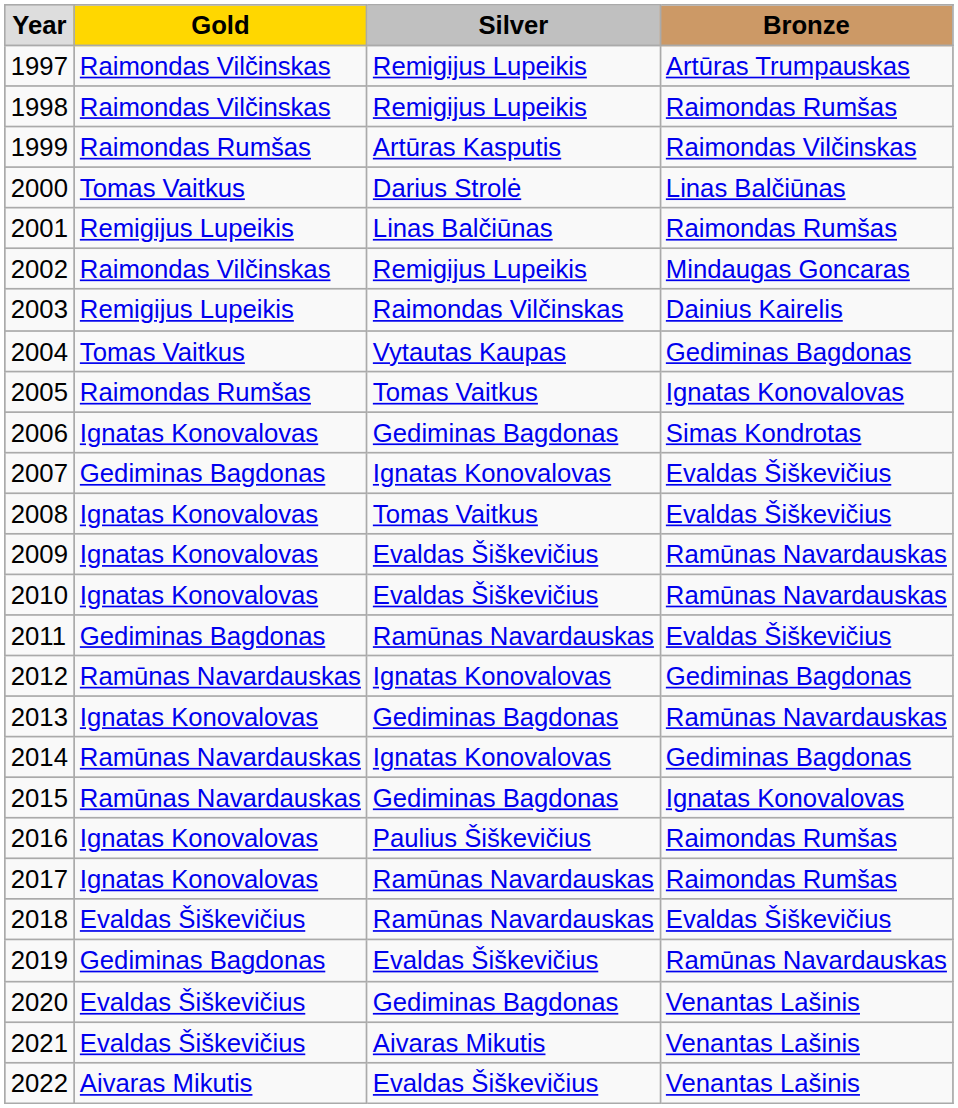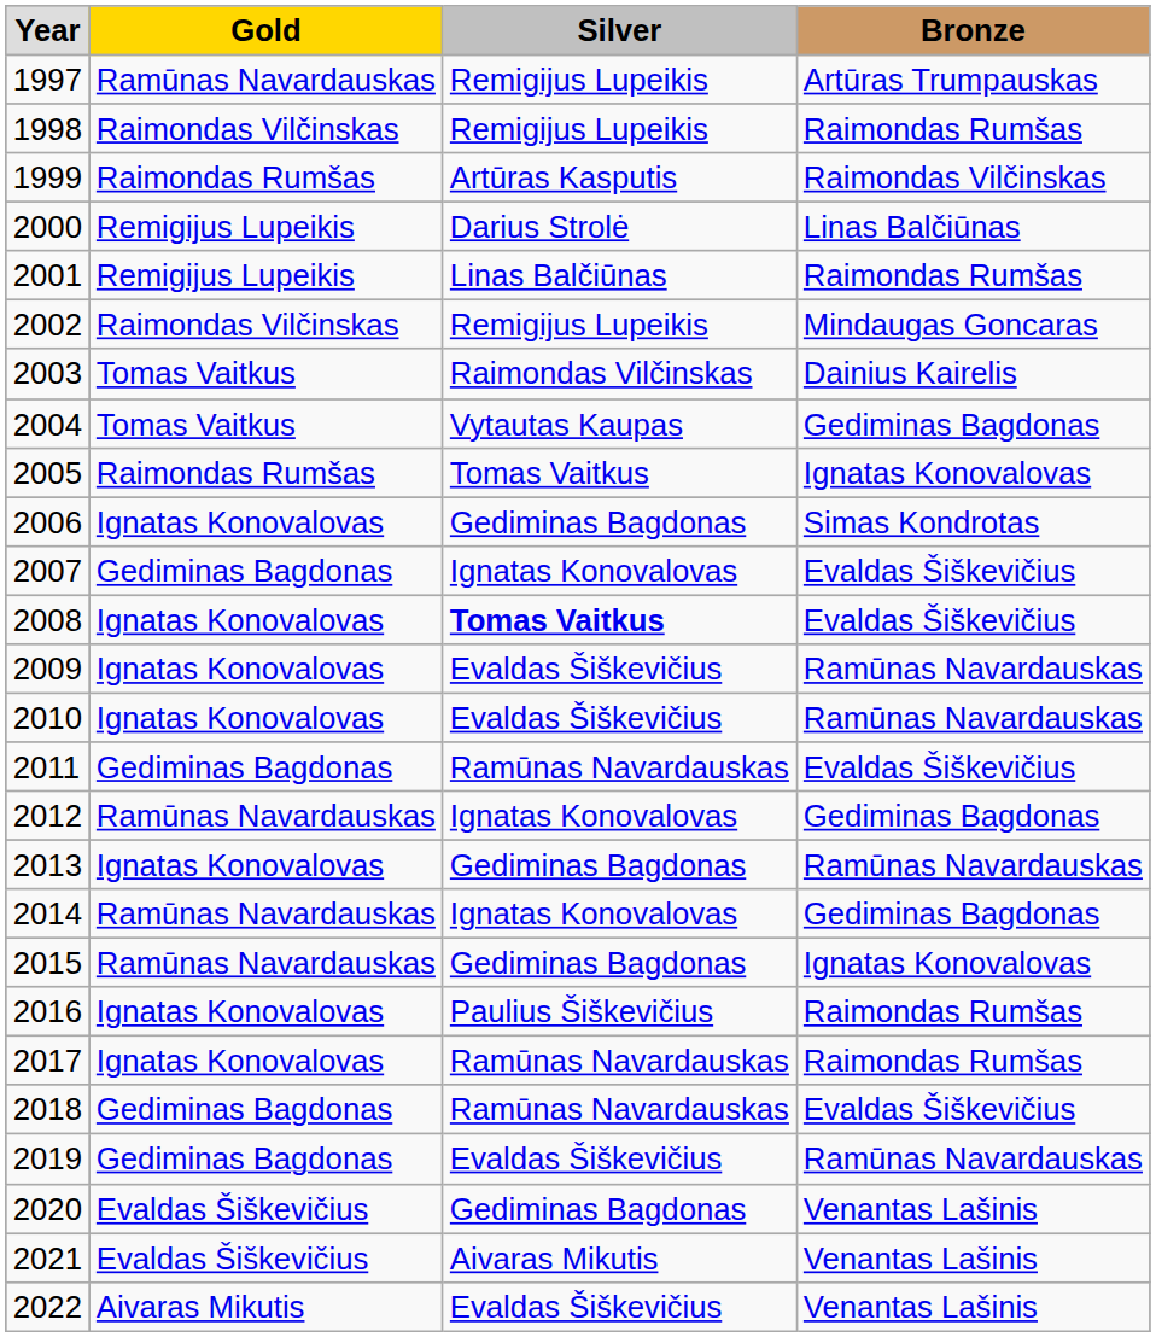 <table class="wikitable sortable" style="font-size:95%">
 <tr style="text-align:center; background:#e4e4e4; font-weight:bold;">
 <td style="background:#ddd; ">Year</td>
 <td style="background:gold; ">Gold</td>
 <td style="background:silver; ">Silver</td>
 <td style="background:#c96; ">Bronze</td>
 </tr>
 <tr>
 <td>1997</td>
-<td><a href='#'>Raimondas Vilčinskas</a></td>
+<td><a href='#'>Ramūnas Navardauskas</a></td>
 <td><a href='#'>Remigijus Lupeikis</a></td>
 <td><a href='#'>Artūras Trumpauskas</a></td>
 </tr>
 <tr>
 <td>1998</td>
 <td><a href='#'>Raimondas Vilčinskas</a></td>
 <td><a href='#'>Remigijus Lupeikis</a></td>
 <td><a href='#'>Raimondas Rumšas</a></td>
 </tr>
 <tr>
 <td>1999</td>
 <td><a href='#'>Raimondas Rumšas</a></td>
 <td><a href='#'>Artūras Kasputis</a></td>
 <td><a href='#'>Raimondas Vilčinskas</a></td>
 </tr>
 <tr>
 <td>2000</td>
-<td><a href='#'>Tomas Vaitkus</a></td>
+<td><a href='#'>Remigijus Lupeikis</a></td>
 <td><a href='#'>Darius Strolė</a></td>
 <td><a href='#'>Linas Balčiūnas</a></td>
 </tr>
 <tr>
 <td>2001</td>
 <td><a href='#'>Remigijus Lupeikis</a></td>
 <td><a href='#'>Linas Balčiūnas</a></td>
 <td><a href='#'>Raimondas Rumšas</a></td>
 </tr>
 <tr>
 <td>2002</td>
 <td><a href='#'>Raimondas Vilčinskas</a></td>
 <td><a href='#'>Remigijus Lupeikis</a></td>
 <td><a href='#'>Mindaugas Goncaras</a></td>
 </tr>
 <tr>
 <td>2003</td>
-<td><a href='#'>Remigijus Lupeikis</a></td>
+<td><a href='#'>Tomas Vaitkus</a></td>
 <td><a href='#'>Raimondas Vilčinskas</a></td>
 <td><a href='#'>Dainius Kairelis</a></td>
 </tr>
 <tr>
 <td>2004</td>
 <td><a href='#'>Tomas Vaitkus</a></td>
 <td><a href='#'>Vytautas Kaupas</a></td>
 <td><a href='#'>Gediminas Bagdonas</a></td>
 </tr>
 <tr>
 <td>2005</td>
 <td><a href='#'>Raimondas Rumšas</a></td>
 <td><a href='#'>Tomas Vaitkus</a></td>
 <td><a href='#'>Ignatas Konovalovas</a></td>
 </tr>
 <tr>
 <td>2006</td>
 <td><a href='#'>Ignatas Konovalovas</a></td>
 <td><a href='#'>Gediminas Bagdonas</a></td>
 <td><a href='#'>Simas Kondrotas</a></td>
 </tr>
 <tr>
 <td>2007</td>
 <td><a href='#'>Gediminas Bagdonas</a></td>
 <td><a href='#'>Ignatas Konovalovas</a></td>
 <td><a href='#'>Evaldas Šiškevičius</a></td>
 </tr>
 <tr>
 <td>2008</td>
 <td><a href='#'>Ignatas Konovalovas</a></td>
-<td><a href='#'>Tomas Vaitkus</a></td>
+<td><strong><a href='#'>Tomas Vaitkus</a></strong></td>
 <td><a href='#'>Evaldas Šiškevičius</a></td>
 </tr>
 <tr>
 <td>2009</td>
 <td><a href='#'>Ignatas Konovalovas</a></td>
 <td><a href='#'>Evaldas Šiškevičius</a></td>
 <td><a href='#'>Ramūnas Navardauskas</a></td>
 </tr>
 <tr>
 <td>2010</td>
 <td><a href='#'>Ignatas Konovalovas</a></td>
 <td><a href='#'>Evaldas Šiškevičius</a></td>
 <td><a href='#'>Ramūnas Navardauskas</a></td>
 </tr>
 <tr>
 <td>2011</td>
 <td><a href='#'>Gediminas Bagdonas</a></td>
 <td><a href='#'>Ramūnas Navardauskas</a></td>
 <td><a href='#'>Evaldas Šiškevičius</a></td>
 </tr>
 <tr>
 <td>2012</td>
 <td><a href='#'>Ramūnas Navardauskas</a></td>
 <td><a href='#'>Ignatas Konovalovas</a></td>
 <td><a href='#'>Gediminas Bagdonas</a></td>
 </tr>
 <tr>
 <td>2013</td>
 <td><a href='#'>Ignatas Konovalovas</a></td>
 <td><a href='#'>Gediminas Bagdonas</a></td>
 <td><a href='#'>Ramūnas Navardauskas</a></td>
 </tr>
 <tr>
 <td>2014</td>
 <td><a href='#'>Ramūnas Navardauskas</a></td>
 <td><a href='#'>Ignatas Konovalovas</a></td>
 <td><a href='#'>Gediminas Bagdonas</a></td>
 </tr>
 <tr>
 <td>2015</td>
 <td><a href='#'>Ramūnas Navardauskas</a></td>
 <td><a href='#'>Gediminas Bagdonas</a></td>
 <td><a href='#'>Ignatas Konovalovas</a></td>
 </tr>
 <tr>
 <td>2016</td>
 <td><a href='#'>Ignatas Konovalovas</a></td>
 <td><a href='#'>Paulius Šiškevičius</a></td>
 <td><a href='#'>Raimondas Rumšas</a></td>
 </tr>
 <tr>
 <td>2017</td>
 <td><a href='#'>Ignatas Konovalovas</a></td>
 <td><a href='#'>Ramūnas Navardauskas</a></td>
 <td><a href='#'>Raimondas Rumšas</a></td>
 </tr>
 <tr>
 <td>2018</td>
-<td><a href='#'>Evaldas Šiškevičius</a></td>
+<td><a href='#'>Gediminas Bagdonas</a></td>
 <td><a href='#'>Ramūnas Navardauskas</a></td>
 <td><a href='#'>Evaldas Šiškevičius</a></td>
 </tr>
 <tr>
 <td>2019</td>
 <td><a href='#'>Gediminas Bagdonas</a></td>
 <td><a href='#'>Evaldas Šiškevičius</a></td>
 <td><a href='#'>Ramūnas Navardauskas</a></td>
 </tr>
 <tr>
 <td>2020</td>
 <td><a href='#'>Evaldas Šiškevičius</a></td>
 <td><a href='#'>Gediminas Bagdonas</a></td>
 <td><a href='#'>Venantas Lašinis</a></td>
 </tr>
 <tr>
 <td>2021</td>
 <td><a href='#'>Evaldas Šiškevičius</a></td>
 <td><a href='#'>Aivaras Mikutis</a></td>
 <td><a href='#'>Venantas Lašinis</a></td>
 </tr>
 <tr>
 <td>2022</td>
 <td><a href='#'>Aivaras Mikutis</a></td>
 <td><a href='#'>Evaldas Šiškevičius</a></td>
 <td><a href='#'>Venantas Lašinis</a></td>
 </tr>
 </table>
